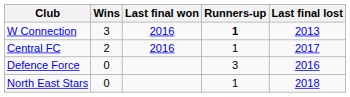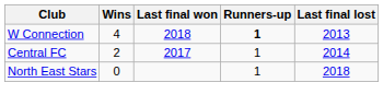 <table class="sortable wikitable" style="text-align: center; font-size:90%;">
 <tr>
 <th>Club</th>
 <th>Wins</th>
 <th>Last final won</th>
 <th>Runners-up</th>
 <th>Last final lost</th>
 </tr>
 <tr>
 <td align=left><a href='#'>W Connection</a></td>
-<td>3</td>
-<td><a href='#'>2016</a></td>
+<td>4</td>
+<td><a href='#'>2018</a></td>
 <td><strong>1</strong></td>
 <td><a href='#'>2013</a></td>
 </tr>
 <tr>
 <td align=left><a href='#'>Central FC</a></td>
 <td>2</td>
-<td><a href='#'>2016</a></td>
+<td><a href='#'>2017</a></td>
 <td>1</td>
-<td><a href='#'>2017</a></td>
-</tr>
-<tr>
-<td align=left><a href='#'>Defence Force</a></td>
-<td>0</td>
-<td></td>
-<td>3</td>
-<td><a href='#'>2016</a></td>
+<td><a href='#'>2014</a></td>
 </tr>
 <tr>
 <td align=left><a href='#'>North East Stars</a></td>
 <td>0</td>
 <td></td>
 <td>1</td>
 <td><a href='#'>2018</a></td>
 </tr>
 </table>
